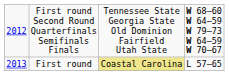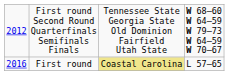 <table class="wikitable">
 <tr align="center">
 <td><a href='#'>2012</a></td>
 <td>First round<br>Second Round<br>Quarterfinals<br>Semifinals<br>Finals</td>
 <td>Tennessee State<br>Georgia State<br>Old Dominion<br>Fairfield<br>Utah State</td>
 <td><strong>W</strong> 68–60<br><strong>W</strong> 64–59<br><strong>W</strong> 79–73<br><strong>W</strong> 64–59<br><strong>W</strong> 70–67</td>
 </tr>
 <tr align="center">
-<td><a href='#'>2013</a></td>
+<td><a href='#'>2016</a></td>
 <td>First round</td>
 <td style="background: khaki;">Coastal Carolina</td>
 <td>L 57–65</td>
 </tr>
 </table>
